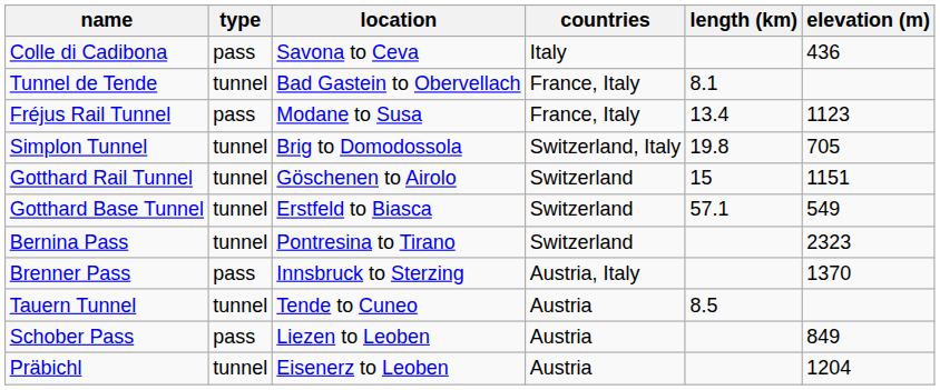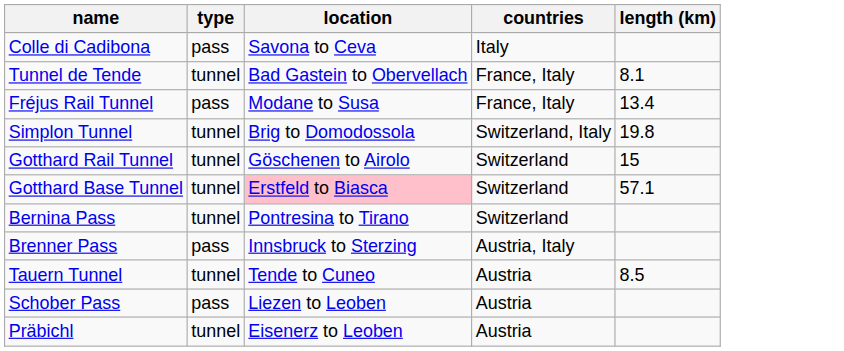 <table class="wikitable sortable">
 <tr>
 <th>name</th>
 <th>type</th>
 <th>location</th>
 <th>countries</th>
 <th>length (km)</th>
-<th>elevation (m)</th>
 </tr>
 <tr>
 <td><a href='#'>Colle di Cadibona</a></td>
 <td>pass</td>
 <td><a href='#'>Savona</a> to <a href='#'>Ceva</a></td>
 <td>Italy</td>
 <td></td>
-<td>436</td>
 </tr>
 <tr>
 <td><a href='#'>Tunnel de Tende</a></td>
 <td>tunnel</td>
 <td><a href='#'>Bad Gastein</a> to <a href='#'>Obervellach</a></td>
 <td>France, Italy</td>
 <td>8.1</td>
-<td></td>
 </tr>
 <tr>
 <td><a href='#'>Fréjus Rail Tunnel</a></td>
 <td>pass</td>
 <td><a href='#'>Modane</a> to <a href='#'>Susa</a></td>
 <td>France, Italy</td>
 <td>13.4</td>
-<td>1123</td>
 </tr>
 <tr>
 <td><a href='#'>Simplon Tunnel</a></td>
 <td>tunnel</td>
 <td><a href='#'>Brig</a> to <a href='#'>Domodossola</a></td>
 <td>Switzerland, Italy</td>
 <td>19.8</td>
-<td>705</td>
 </tr>
 <tr>
 <td><a href='#'>Gotthard Rail Tunnel</a></td>
 <td>tunnel</td>
 <td><a href='#'>Göschenen</a> to <a href='#'>Airolo</a></td>
 <td>Switzerland</td>
 <td>15</td>
-<td>1151</td>
 </tr>
 <tr>
 <td><a href='#'>Gotthard Base Tunnel</a></td>
 <td>tunnel</td>
-<td><a href='#'>Erstfeld</a> to <a href='#'>Biasca</a></td>
+<td style="background: pink;"><a href='#'>Erstfeld</a> to <a href='#'>Biasca</a></td>
 <td>Switzerland</td>
 <td>57.1</td>
-<td>549</td>
 </tr>
 <tr>
 <td><a href='#'>Bernina Pass</a></td>
 <td>tunnel</td>
 <td><a href='#'>Pontresina</a> to <a href='#'>Tirano</a></td>
 <td>Switzerland</td>
 <td></td>
-<td>2323</td>
 </tr>
 <tr>
 <td><a href='#'>Brenner Pass</a></td>
 <td>pass</td>
 <td><a href='#'>Innsbruck</a> to <a href='#'>Sterzing</a></td>
 <td>Austria, Italy</td>
 <td></td>
-<td>1370</td>
 </tr>
 <tr>
 <td><a href='#'>Tauern Tunnel</a></td>
 <td>tunnel</td>
 <td><a href='#'>Tende</a> to <a href='#'>Cuneo</a></td>
 <td>Austria</td>
 <td>8.5</td>
-<td></td>
 </tr>
 <tr>
 <td><a href='#'>Schober Pass</a></td>
 <td>pass</td>
 <td><a href='#'>Liezen</a> to <a href='#'>Leoben</a></td>
 <td>Austria</td>
 <td></td>
-<td>849</td>
 </tr>
 <tr>
 <td><a href='#'>Präbichl</a></td>
 <td>tunnel</td>
 <td><a href='#'>Eisenerz</a> to <a href='#'>Leoben</a></td>
 <td>Austria</td>
 <td></td>
-<td>1204</td>
 </tr>
 </table>
